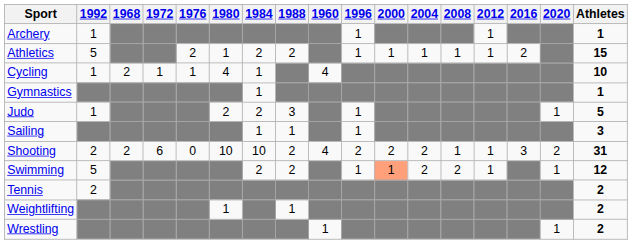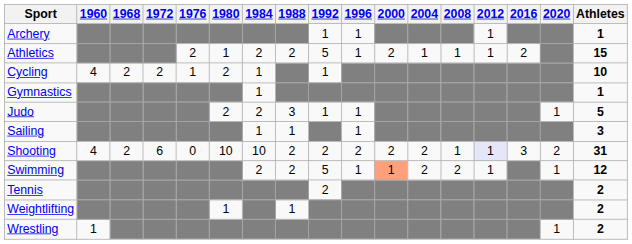 <table class="wikitable" width=50%>
 <tr>
 <th>Sport</th>
-<th><a href='#'>1992</a></th>
+<th><a href='#'>1960</a></th>
 <th><a href='#'>1968</a></th>
 <th><a href='#'>1972</a></th>
 <th><a href='#'>1976</a></th>
 <th><a href='#'>1980</a></th>
 <th><a href='#'>1984</a></th>
 <th><a href='#'>1988</a></th>
-<th><a href='#'>1960</a></th>
+<th><a href='#'>1992</a></th>
 <th><a href='#'>1996</a></th>
 <th><a href='#'>2000</a></th>
 <th><a href='#'>2004</a></th>
 <th><a href='#'>2008</a></th>
 <th><a href='#'>2012</a></th>
 <th><a href='#'>2016</a></th>
 <th><a href='#'>2020</a></th>
 <th>Athletes</th>
 </tr>
 <tr>
 <td><a href='#'>Archery</a></td>
-<td align=center>1</td>
 <td bgcolor=grey></td>
 <td bgcolor=grey></td>
 <td bgcolor=grey></td>
 <td bgcolor=grey></td>
 <td bgcolor=grey></td>
 <td bgcolor=grey></td>
 <td bgcolor=grey></td>
+<td align=center>1</td>
 <td align=center>1</td>
 <td bgcolor=grey></td>
 <td bgcolor=grey></td>
 <td bgcolor=grey></td>
 <td align=center>1</td>
 <td bgcolor=grey></td>
 <td bgcolor=grey></td>
 <td align=center><strong>1</strong></td>
 </tr>
 <tr>
 <td><a href='#'>Athletics</a></td>
-<td align=center>5</td>
+<td bgcolor=grey></td>
 <td bgcolor=grey></td>
 <td bgcolor=grey></td>
 <td align=center>2</td>
 <td align=center>1</td>
 <td align=center>2</td>
 <td align=center>2</td>
-<td bgcolor=grey></td>
+<td align=center>5</td>
 <td align=center>1</td>
-<td align=center>1</td>
+<td align=center>2</td>
 <td align=center>1</td>
 <td align=center>1</td>
 <td align=center>1</td>
 <td align=center>2</td>
 <td bgcolor=grey></td>
 <td align=center><strong>15</strong></td>
 </tr>
 <tr>
 <td><a href='#'>Cycling</a></td>
+<td align=center>4</td>
+<td align=center>2</td>
+<td align=center>2</td>
 <td align=center>1</td>
 <td align=center>2</td>
 <td align=center>1</td>
+<td bgcolor=grey></td>
 <td align=center>1</td>
-<td align=center>4</td>
-<td align=center>1</td>
-<td bgcolor=grey></td>
-<td align=center>4</td>
 <td bgcolor=grey></td>
 <td bgcolor=grey></td>
 <td bgcolor=grey></td>
 <td bgcolor=grey></td>
 <td bgcolor=grey></td>
 <td bgcolor=grey></td>
 <td bgcolor=grey></td>
 <td align=center><strong>10</strong></td>
 </tr>
 <tr>
 <td><a href='#'>Gymnastics</a></td>
 <td bgcolor=grey></td>
 <td bgcolor=grey></td>
 <td bgcolor=grey></td>
 <td bgcolor=grey></td>
 <td bgcolor=grey></td>
 <td align=center>1</td>
 <td bgcolor=grey></td>
 <td bgcolor=grey></td>
 <td bgcolor=grey></td>
 <td bgcolor=grey></td>
 <td bgcolor=grey></td>
 <td bgcolor=grey></td>
 <td bgcolor=grey></td>
 <td bgcolor=grey></td>
 <td bgcolor=grey></td>
 <td align=center><strong>1</strong></td>
 </tr>
 <tr>
 <td><a href='#'>Judo</a></td>
-<td align=center>1</td>
+<td bgcolor=grey></td>
 <td bgcolor=grey></td>
 <td bgcolor=grey></td>
 <td bgcolor=grey></td>
 <td align=center>2</td>
 <td align=center>2</td>
 <td align=center>3</td>
-<td bgcolor=grey></td>
+<td align=center>1</td>
 <td align=center>1</td>
 <td bgcolor=grey></td>
 <td bgcolor=grey></td>
 <td bgcolor=grey></td>
 <td bgcolor=grey></td>
 <td bgcolor=grey></td>
 <td align=center>1</td>
 <td align=center><strong>5</strong></td>
 </tr>
 <tr>
 <td><a href='#'>Sailing</a></td>
 <td bgcolor=grey></td>
 <td bgcolor=grey></td>
 <td bgcolor=grey></td>
 <td bgcolor=grey></td>
 <td bgcolor=grey></td>
 <td align=center>1</td>
 <td align=center>1</td>
 <td bgcolor=grey></td>
 <td align=center>1</td>
 <td bgcolor=grey></td>
 <td bgcolor=grey></td>
 <td bgcolor=grey></td>
 <td bgcolor=grey></td>
 <td bgcolor=grey></td>
 <td bgcolor=grey></td>
 <td align=center><strong>3</strong></td>
 </tr>
 <tr>
 <td><a href='#'>Shooting</a></td>
-<td align=center>2</td>
+<td align=center>4</td>
 <td align=center>2</td>
 <td align=center>6</td>
 <td align=center>0</td>
 <td align=center>10</td>
 <td align=center>10</td>
 <td align=center>2</td>
-<td align=center>4</td>
+<td align=center>2</td>
 <td align=center>2</td>
 <td align=center>2</td>
 <td align=center>2</td>
 <td align=center>1</td>
-<td align=center>1</td>
+<td align=center style="background: lavender;">1</td>
 <td align=center>3</td>
 <td align=center>2</td>
 <td align=center><strong>31</strong></td>
 </tr>
 <tr>
 <td><a href='#'>Swimming</a></td>
-<td align=center>5</td>
+<td bgcolor=grey></td>
 <td bgcolor=grey></td>
 <td bgcolor=grey></td>
 <td bgcolor=grey></td>
 <td bgcolor=grey></td>
 <td align=center>2</td>
 <td align=center>2</td>
-<td bgcolor=grey></td>
+<td align=center>5</td>
 <td align=center>1</td>
 <td align=center style="background: lightsalmon;">1</td>
 <td align=center>2</td>
 <td align=center>2</td>
 <td align=center>1</td>
 <td bgcolor=grey></td>
 <td align=center>1</td>
 <td align=center><strong>12</strong></td>
 </tr>
 <tr>
 <td><a href='#'>Tennis</a></td>
-<td align="center">2</td>
 <td bgcolor=grey></td>
 <td bgcolor=grey></td>
 <td bgcolor=grey></td>
 <td bgcolor=grey></td>
 <td bgcolor=grey></td>
 <td bgcolor=grey></td>
 <td bgcolor=grey></td>
+<td align="center">2</td>
 <td bgcolor=grey></td>
 <td bgcolor=grey></td>
 <td bgcolor=grey></td>
 <td bgcolor=grey></td>
 <td bgcolor=grey></td>
 <td bgcolor="grey"></td>
 <td bgcolor=grey></td>
 <td align=center><strong>2</strong></td>
 </tr>
 <tr>
 <td><a href='#'>Weightlifting</a></td>
 <td bgcolor=grey></td>
 <td bgcolor=grey></td>
 <td bgcolor=grey></td>
 <td bgcolor=grey></td>
 <td align=center>1</td>
 <td bgcolor=grey></td>
 <td align=center>1</td>
 <td bgcolor=grey></td>
 <td bgcolor=grey></td>
 <td bgcolor=grey></td>
 <td bgcolor=grey></td>
 <td bgcolor=grey></td>
 <td bgcolor=grey></td>
 <td bgcolor=grey></td>
 <td bgcolor=grey></td>
 <td align=center><strong>2</strong></td>
 </tr>
 <tr>
 <td><a href='#'>Wrestling</a></td>
+<td align=center>1</td>
 <td bgcolor=grey></td>
 <td bgcolor=grey></td>
 <td bgcolor=grey></td>
 <td bgcolor=grey></td>
 <td bgcolor=grey></td>
 <td bgcolor=grey></td>
 <td bgcolor=grey></td>
-<td align=center>1</td>
 <td bgcolor=grey></td>
 <td bgcolor=grey></td>
 <td bgcolor=grey></td>
 <td bgcolor=grey></td>
 <td bgcolor=grey></td>
 <td bgcolor=grey></td>
 <td align=center>1</td>
 <td align=center><strong>2</strong></td>
 </tr>
 </table>
